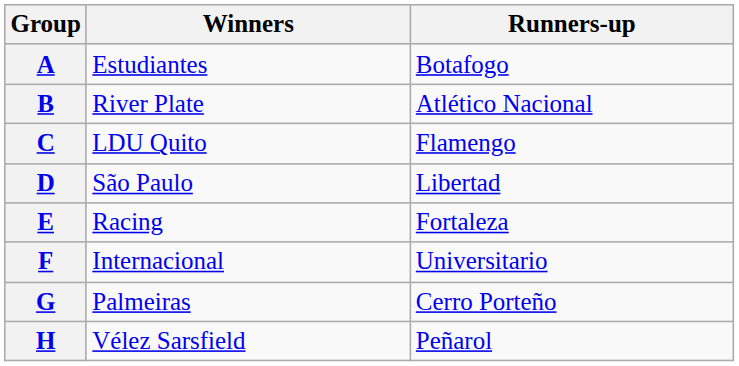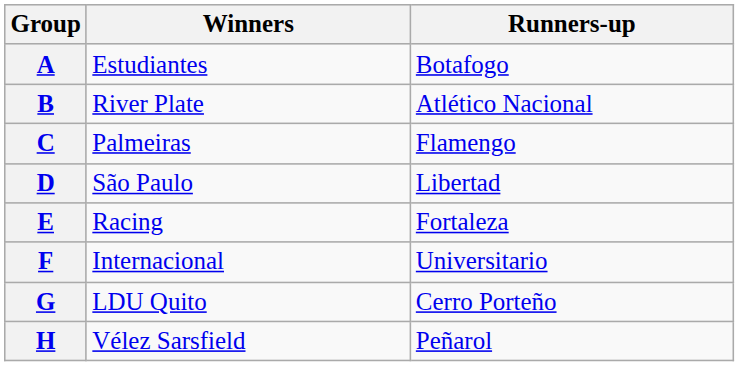 <table class="wikitable">
 <tr>
 <th>Group</th>
 <th width=200>Winners</th>
 <th width=200>Runners-up</th>
 </tr>
 <tr>
 <th><a href='#'>A</a></th>
 <td> <a href='#'>Estudiantes</a></td>
 <td> <a href='#'>Botafogo</a></td>
 </tr>
 <tr>
 <th><a href='#'>B</a></th>
 <td> <a href='#'>River Plate</a></td>
 <td> <a href='#'>Atlético Nacional</a></td>
 </tr>
 <tr>
 <th><a href='#'>C</a></th>
-<td> <a href='#'>LDU Quito</a></td>
+<td> <a href='#'>Palmeiras</a></td>
 <td> <a href='#'>Flamengo</a></td>
 </tr>
 <tr>
 <th><a href='#'>D</a></th>
 <td> <a href='#'>São Paulo</a></td>
 <td> <a href='#'>Libertad</a></td>
 </tr>
 <tr>
 <th><a href='#'>E</a></th>
 <td> <a href='#'>Racing</a></td>
 <td> <a href='#'>Fortaleza</a></td>
 </tr>
 <tr>
 <th><a href='#'>F</a></th>
 <td> <a href='#'>Internacional</a></td>
 <td> <a href='#'>Universitario</a></td>
 </tr>
 <tr>
 <th><a href='#'>G</a></th>
-<td> <a href='#'>Palmeiras</a></td>
+<td> <a href='#'>LDU Quito</a></td>
 <td> <a href='#'>Cerro Porteño</a></td>
 </tr>
 <tr>
 <th><a href='#'>H</a></th>
 <td> <a href='#'>Vélez Sarsfield</a></td>
 <td> <a href='#'>Peñarol</a></td>
 </tr>
 </table>
